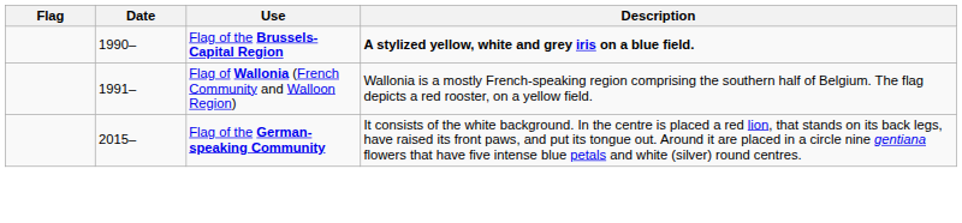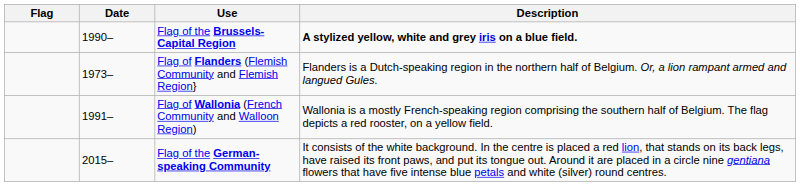 <table class="wikitable">
 <tr>
 <th style="width:100px;">Flag</th>
 <th style="width:100px;">Date</th>
 <th style="width:200px;">Use</th>
 <th style="width:700px;">Description</th>
 </tr>
 <tr>
 <td></td>
 <td>1990–</td>
 <td><a href='#'>Flag of the</a> <strong><a href='#'>Brussels-Capital Region</a></strong></td>
 <td><strong>A stylized yellow, white and grey <a href='#'>iris</a> on a blue field.</strong></td>
 </tr>
 <tr>
 <td></td>
+<td>1973–</td>
+<td><a href='#'>Flag of</a> <strong><a href='#'>Flanders</a></strong> (<a href='#'>Flemish Community</a> and <a href='#'>Flemish Region</a>}</td>
+<td>Flanders is a Dutch-speaking region in the northern half of Belgium. <em>Or, a lion rampant armed and langued Gules.</em></td>
+</tr>
+<tr>
+<td></td>
 <td>1991–</td>
 <td><a href='#'>Flag of</a> <strong><a href='#'>Wallonia</a></strong> (<a href='#'>French Community</a> and <a href='#'>Walloon Region</a>)</td>
 <td>Wallonia is a mostly French-speaking region comprising the southern half of Belgium. The flag depicts a red rooster, on a yellow field.</td>
 </tr>
 <tr>
 <td></td>
 <td>2015–</td>
 <td><a href='#'>Flag of the</a> <strong><a href='#'>German-speaking Community</a></strong></td>
 <td>It consists of the white background. In the centre is placed a red <a href='#'>lion</a>, that stands on its back legs, have raised its front paws, and put its tongue out. Around it are placed in a circle nine <em><a href='#'>gentiana</a></em> flowers that have five intense blue <a href='#'>petals</a> and white (silver) round centres.</td>
 </tr>
 </table>
